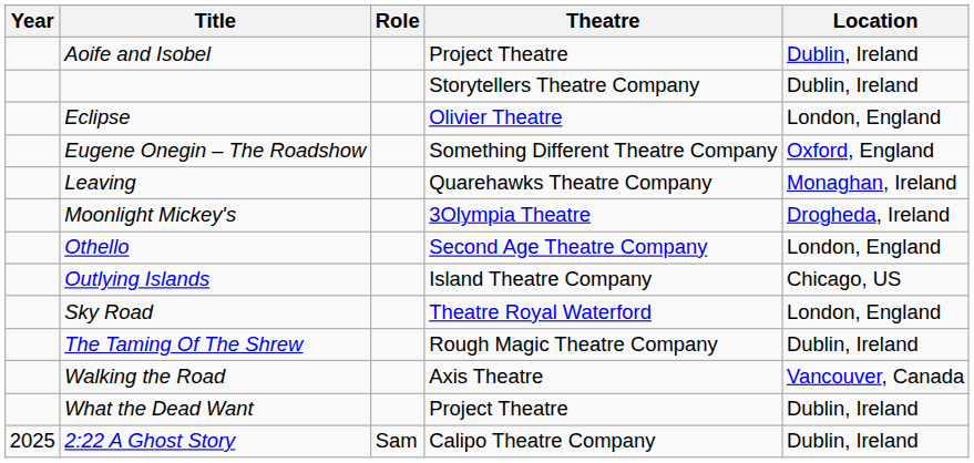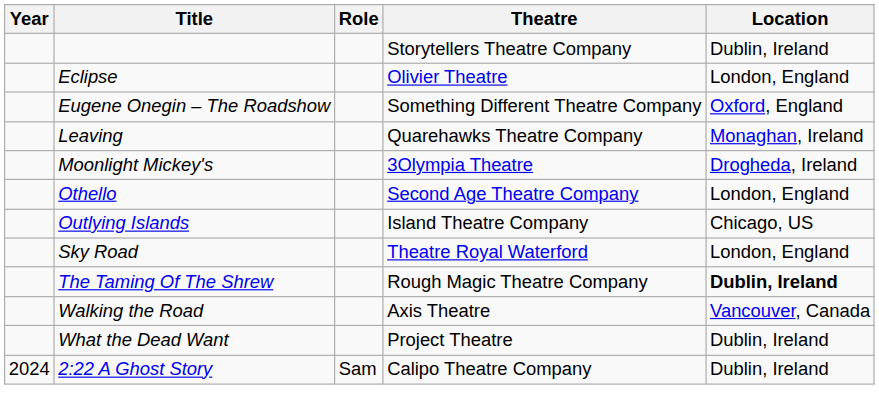 <table class="wikitable sortable">
 <tr>
 <th>Year</th>
 <th>Title</th>
 <th>Role</th>
 <th>Theatre</th>
 <th>Location</th>
-</tr>
-<tr>
-<td></td>
-<td><em>Aoife and Isobel</em></td>
-<td></td>
-<td>Project Theatre</td>
-<td><a href='#'>Dublin</a>, Ireland</td>
 </tr>
 <tr>
 <td></td>
 <td><em></em></td>
 <td></td>
 <td>Storytellers Theatre Company</td>
 <td>Dublin, Ireland</td>
 </tr>
 <tr>
 <td></td>
 <td><em>Eclipse</em></td>
 <td></td>
 <td><a href='#'>Olivier Theatre</a></td>
 <td>London, England</td>
 </tr>
 <tr>
 <td></td>
 <td><em>Eugene Onegin – The Roadshow</em></td>
 <td></td>
 <td>Something Different Theatre Company</td>
 <td><a href='#'>Oxford</a>, England</td>
 </tr>
 <tr>
 <td></td>
 <td><em>Leaving</em></td>
 <td></td>
 <td>Quarehawks Theatre Company</td>
 <td><a href='#'>Monaghan</a>, Ireland</td>
 </tr>
 <tr>
 <td></td>
 <td><em>Moonlight Mickey's</em></td>
 <td></td>
 <td><a href='#'>3Olympia Theatre</a></td>
 <td><a href='#'>Drogheda</a>, Ireland</td>
 </tr>
 <tr>
 <td></td>
 <td><em><a href='#'>Othello</a></em></td>
 <td></td>
 <td><a href='#'>Second Age Theatre Company</a></td>
 <td>London, England</td>
 </tr>
 <tr>
 <td></td>
 <td><em><a href='#'>Outlying Islands</a></em></td>
 <td></td>
 <td>Island Theatre Company</td>
 <td>Chicago, US</td>
 </tr>
 <tr>
 <td></td>
 <td><em>Sky Road</em></td>
 <td></td>
 <td><a href='#'>Theatre Royal Waterford</a></td>
 <td>London, England</td>
 </tr>
 <tr>
 <td></td>
 <td><em><a href='#'>The Taming Of The Shrew</a></em></td>
 <td></td>
 <td>Rough Magic Theatre Company</td>
-<td>Dublin, Ireland</td>
+<td><strong>Dublin, Ireland</strong></td>
 </tr>
 <tr>
 <td></td>
 <td><em>Walking the Road</em></td>
 <td></td>
 <td>Axis Theatre</td>
 <td><a href='#'>Vancouver</a>, Canada</td>
 </tr>
 <tr>
 <td></td>
 <td><em>What the Dead Want</em></td>
 <td></td>
 <td>Project Theatre</td>
 <td>Dublin, Ireland</td>
 </tr>
 <tr>
-<td>2025</td>
+<td>2024</td>
 <td><em><a href='#'>2:22 A Ghost Story</a></em></td>
 <td>Sam</td>
 <td>Calipo Theatre Company</td>
 <td>Dublin, Ireland</td>
 </tr>
 </table>
